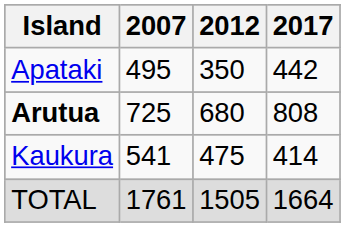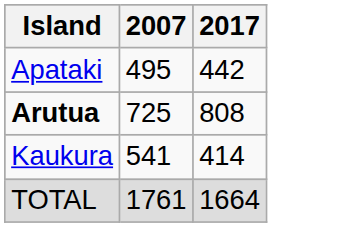 <table class="wikitable sortable" border="1" align=center>
 <tr>
 <th>Island</th>
 <th>2007</th>
-<th>2012</th>
 <th>2017</th>
 </tr>
 <tr>
 <td><a href='#'>Apataki</a></td>
 <td>495</td>
-<td>350</td>
 <td>442</td>
 </tr>
 <tr>
 <td><strong>Arutua</strong></td>
 <td>725</td>
-<td>680</td>
 <td>808</td>
 </tr>
 <tr>
 <td><a href='#'>Kaukura</a></td>
 <td>541</td>
-<td>475</td>
 <td>414</td>
 </tr>
 <tr style="background: #DDDDDD;">
 <td>TOTAL</td>
 <td>1761</td>
-<td>1505</td>
 <td>1664</td>
 </tr>
 </table>
